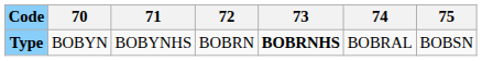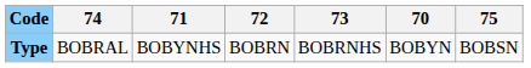 <table class="wikitable"style="text-align:center;"style="font-size: 100%">
 <tr>
 <th style="background:lightskyblue;">Code</th>
-<th>70</th>
+<th>74</th>
 <th>71</th>
 <th>72</th>
 <th>73</th>
-<th>74</th>
+<th>70</th>
 <th>75</th>
 </tr>
 <tr>
 <td style="background:lightskyblue;"><strong>Type</strong></td>
-<td>BOBYN</td>
+<td>BOBRAL</td>
 <td>BOBYNHS</td>
 <td>BOBRN</td>
-<td><strong>BOBRNHS</strong></td>
-<td>BOBRAL</td>
+<td>BOBRNHS</td>
+<td>BOBYN</td>
 <td>BOBSN</td>
 </tr>
 </table>
